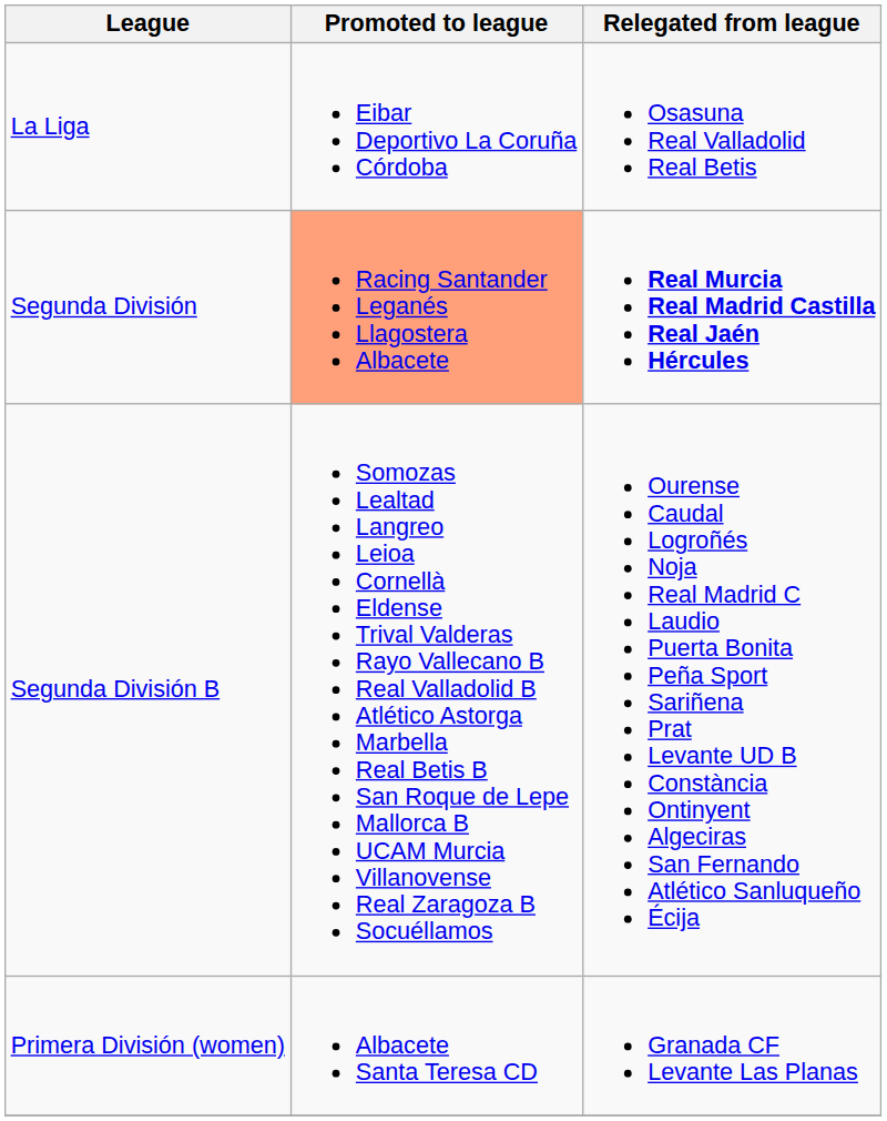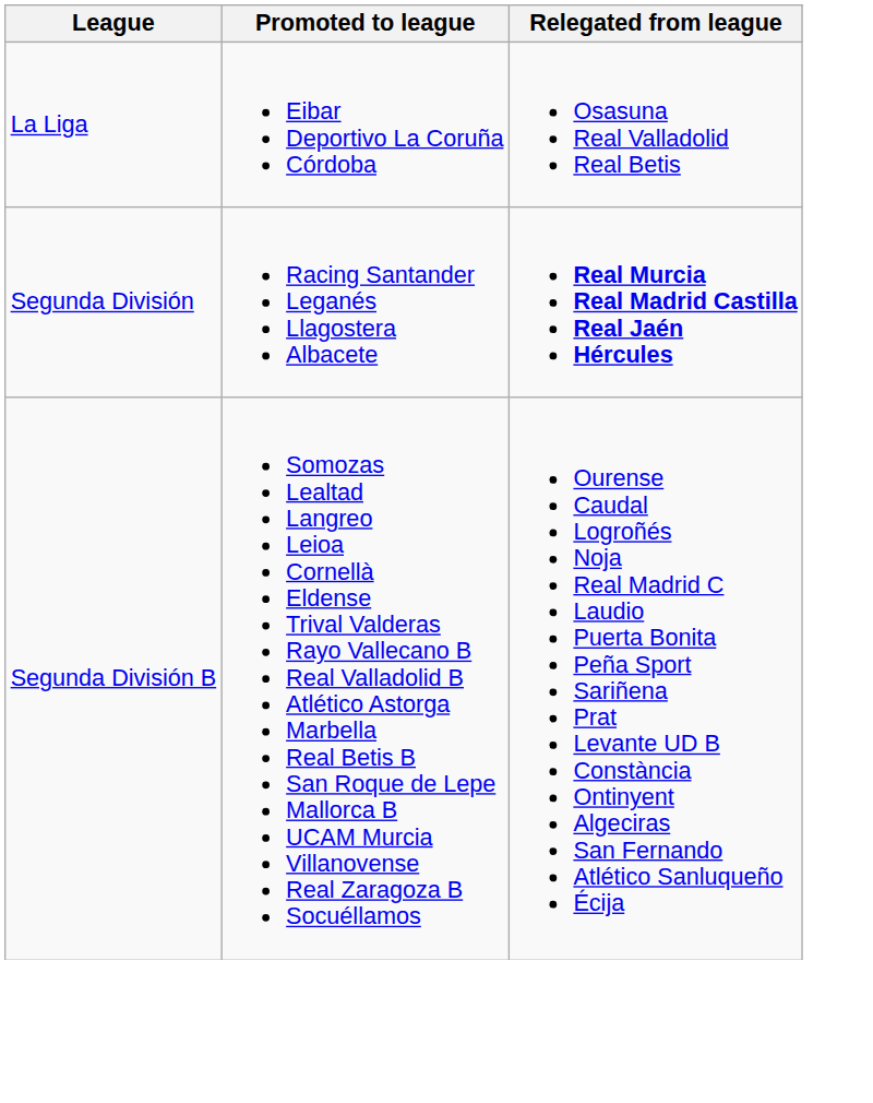 <table class="wikitable">
 <tr>
 <th>League</th>
 <th>Promoted to league</th>
 <th>Relegated from league</th>
 </tr>
 <tr>
 <td><a href='#'>La Liga</a></td>
 <td><br><ul><li><a href='#'>Eibar</a></li><li><a href='#'>Deportivo La Coruña</a></li><li><a href='#'>Córdoba</a></li></ul></td>
 <td><br><ul><li><a href='#'>Osasuna</a></li><li><a href='#'>Real Valladolid</a></li><li><a href='#'>Real Betis</a></li></ul></td>
 </tr>
 <tr>
 <td><a href='#'>Segunda División</a></td>
-<td style="background: lightsalmon;"><br><ul><li><a href='#'>Racing Santander</a></li><li><a href='#'>Leganés</a></li><li><a href='#'>Llagostera</a></li><li><a href='#'>Albacete</a></li></ul></td>
+<td><br><ul><li><a href='#'>Racing Santander</a></li><li><a href='#'>Leganés</a></li><li><a href='#'>Llagostera</a></li><li><a href='#'>Albacete</a></li></ul></td>
 <td><strong><br><ul><li><a href='#'>Real Murcia</a></li><li><a href='#'>Real Madrid Castilla</a></li><li><a href='#'>Real Jaén</a></li><li><a href='#'>Hércules</a></li></ul></strong></td>
 </tr>
 <tr>
 <td><a href='#'>Segunda División B</a></td>
 <td><br><ul><li><a href='#'>Somozas</a></li><li><a href='#'>Lealtad</a></li><li><a href='#'>Langreo</a></li><li><a href='#'>Leioa</a></li><li><a href='#'>Cornellà</a></li><li><a href='#'>Eldense</a></li><li><a href='#'>Trival Valderas</a></li><li><a href='#'>Rayo Vallecano B</a></li><li><a href='#'>Real Valladolid B</a></li><li><a href='#'>Atlético Astorga</a></li><li><a href='#'>Marbella</a></li><li><a href='#'>Real Betis B</a></li><li><a href='#'>San Roque de Lepe</a></li><li><a href='#'>Mallorca B</a></li><li><a href='#'>UCAM Murcia</a></li><li><a href='#'>Villanovense</a></li><li><a href='#'>Real Zaragoza B</a></li><li><a href='#'>Socuéllamos</a></li></ul></td>
 <td><br><ul><li><a href='#'>Ourense</a></li><li><a href='#'>Caudal</a></li><li><a href='#'>Logroñés</a></li><li><a href='#'>Noja</a></li><li><a href='#'>Real Madrid C</a></li><li><a href='#'>Laudio</a></li><li><a href='#'>Puerta Bonita</a></li><li><a href='#'>Peña Sport</a></li><li><a href='#'>Sariñena</a></li><li><a href='#'>Prat</a></li><li><a href='#'>Levante UD B</a></li><li><a href='#'>Constància</a></li><li><a href='#'>Ontinyent</a></li><li><a href='#'>Algeciras</a></li><li><a href='#'>San Fernando</a></li><li><a href='#'>Atlético Sanluqueño</a></li><li><a href='#'>Écija</a></li></ul></td>
 </tr>
 <tr>
-<td><a href='#'>Primera División (women)</a></td>
-<td><br><ul><li><a href='#'>Albacete</a></li><li><a href='#'>Santa Teresa CD</a></li></ul></td>
-<td><br><ul><li><a href='#'>Granada CF</a></li><li><a href='#'>Levante Las Planas</a></li></ul></td>
-</tr>
-<tr>
 </tr>
 </table>
